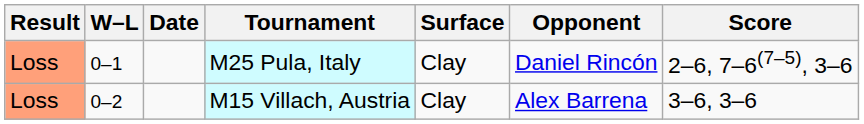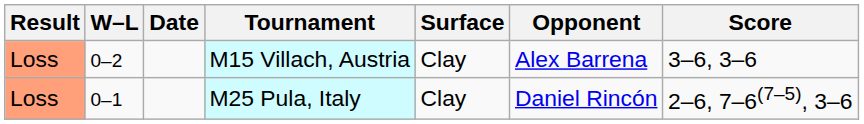 <table class="sortable wikitable nowrap">
 <tr>
 <th>Result</th>
 <th class="unsortable">W–L</th>
 <th>Date</th>
 <th>Tournament</th>
 <th>Surface</th>
 <th>Opponent</th>
 <th class="unsortable">Score</th>
 </tr>
 <tr>
 <td style="background:#ffa07a;">Loss</td>
+<td><small>0–2</small></td>
+<td></td>
+<td style="background:#cffcff;">M15 Villach, Austria</td>
+<td>Clay</td>
+<td> <a href='#'>Alex Barrena</a></td>
+<td>3–6, 3–6</td>
+</tr>
+<tr>
+<td style="background:#ffa07a;">Loss</td>
 <td><small>0–1</small></td>
 <td></td>
 <td style="background:#cffcff;">M25 Pula, Italy</td>
 <td>Clay</td>
 <td> <a href='#'>Daniel Rincón</a></td>
 <td>2–6, 7–6<sup>(7–5)</sup>, 3–6</td>
 </tr>
-<tr>
-<td style="background:#ffa07a;">Loss</td>
-<td><small>0–2</small></td>
-<td></td>
-<td style="background:#cffcff;">M15 Villach, Austria</td>
-<td>Clay</td>
-<td> <a href='#'>Alex Barrena</a></td>
-<td>3–6, 3–6</td>
-</tr>
 </table>
